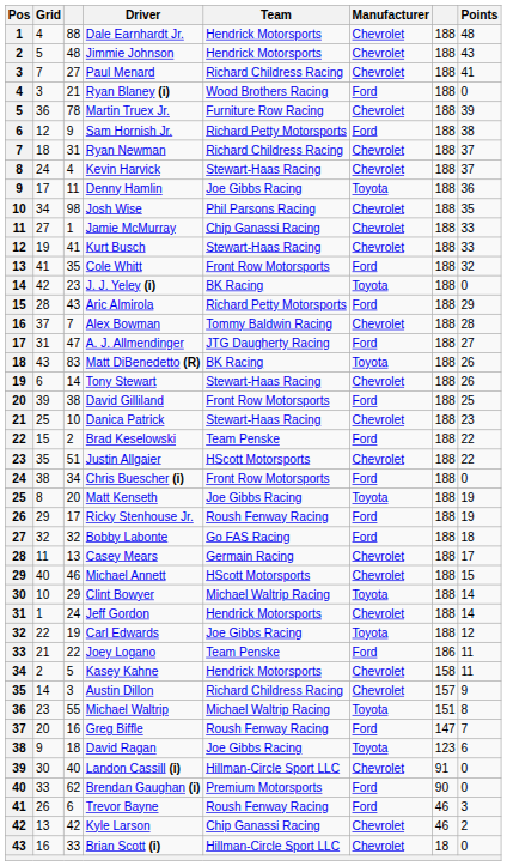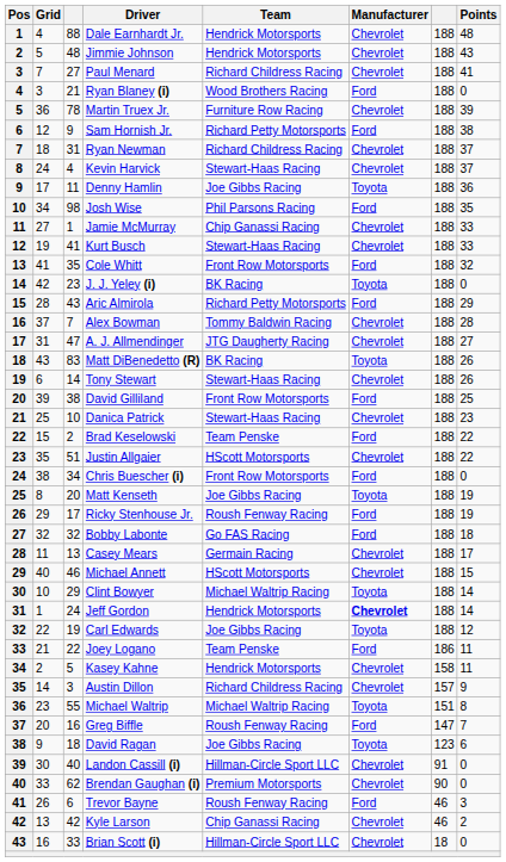 <table class="wikitable" style="font-size:95%">
 <tr>
 <th>Pos</th>
 <th>Grid</th>
 <th></th>
 <th>Driver</th>
 <th>Team</th>
 <th>Manufacturer</th>
 <th></th>
 <th>Points</th>
 </tr>
 <tr>
 <th>1</th>
 <td>4</td>
 <td>88</td>
 <td><a href='#'>Dale Earnhardt Jr.</a></td>
 <td><a href='#'>Hendrick Motorsports</a></td>
 <td><a href='#'>Chevrolet</a></td>
 <td>188</td>
 <td>48</td>
 </tr>
 <tr>
 <th>2</th>
 <td>5</td>
 <td>48</td>
 <td><a href='#'>Jimmie Johnson</a></td>
 <td><a href='#'>Hendrick Motorsports</a></td>
 <td><a href='#'>Chevrolet</a></td>
 <td>188</td>
 <td>43</td>
 </tr>
 <tr>
 <th>3</th>
 <td>7</td>
 <td>27</td>
 <td><a href='#'>Paul Menard</a></td>
 <td><a href='#'>Richard Childress Racing</a></td>
 <td><a href='#'>Chevrolet</a></td>
 <td>188</td>
 <td>41</td>
 </tr>
 <tr>
 <th>4</th>
 <td>3</td>
 <td>21</td>
 <td><a href='#'>Ryan Blaney</a> <strong>(i)</strong></td>
 <td><a href='#'>Wood Brothers Racing</a></td>
 <td><a href='#'>Ford</a></td>
 <td>188</td>
 <td>0</td>
 </tr>
 <tr>
 <th>5</th>
 <td>36</td>
 <td>78</td>
 <td><a href='#'>Martin Truex Jr.</a></td>
 <td><a href='#'>Furniture Row Racing</a></td>
 <td><a href='#'>Chevrolet</a></td>
 <td>188</td>
 <td>39</td>
 </tr>
 <tr>
 <th>6</th>
 <td>12</td>
 <td>9</td>
 <td><a href='#'>Sam Hornish Jr.</a></td>
 <td><a href='#'>Richard Petty Motorsports</a></td>
 <td><a href='#'>Ford</a></td>
 <td>188</td>
 <td>38</td>
 </tr>
 <tr>
 <th>7</th>
 <td>18</td>
 <td>31</td>
 <td><a href='#'>Ryan Newman</a></td>
 <td><a href='#'>Richard Childress Racing</a></td>
 <td><a href='#'>Chevrolet</a></td>
 <td>188</td>
 <td>37</td>
 </tr>
 <tr>
 <th>8</th>
 <td>24</td>
 <td>4</td>
 <td><a href='#'>Kevin Harvick</a></td>
 <td><a href='#'>Stewart-Haas Racing</a></td>
 <td><a href='#'>Chevrolet</a></td>
 <td>188</td>
 <td>37</td>
 </tr>
 <tr>
 <th>9</th>
 <td>17</td>
 <td>11</td>
 <td><a href='#'>Denny Hamlin</a></td>
 <td><a href='#'>Joe Gibbs Racing</a></td>
 <td><a href='#'>Toyota</a></td>
 <td>188</td>
 <td>36</td>
 </tr>
 <tr>
 <th>10</th>
 <td>34</td>
 <td>98</td>
 <td><a href='#'>Josh Wise</a></td>
 <td><a href='#'>Phil Parsons Racing</a></td>
-<td><a href='#'>Chevrolet</a></td>
+<td><a href='#'>Ford</a></td>
 <td>188</td>
 <td>35</td>
 </tr>
 <tr>
 <th>11</th>
 <td>27</td>
 <td>1</td>
 <td><a href='#'>Jamie McMurray</a></td>
 <td><a href='#'>Chip Ganassi Racing</a></td>
 <td><a href='#'>Chevrolet</a></td>
 <td>188</td>
 <td>33</td>
 </tr>
 <tr>
 <th>12</th>
 <td>19</td>
 <td>41</td>
 <td><a href='#'>Kurt Busch</a></td>
 <td><a href='#'>Stewart-Haas Racing</a></td>
 <td><a href='#'>Chevrolet</a></td>
 <td>188</td>
 <td>33</td>
 </tr>
 <tr>
 <th>13</th>
 <td>41</td>
 <td>35</td>
 <td><a href='#'>Cole Whitt</a></td>
 <td><a href='#'>Front Row Motorsports</a></td>
 <td><a href='#'>Ford</a></td>
 <td>188</td>
 <td>32</td>
 </tr>
 <tr>
 <th>14</th>
 <td>42</td>
 <td>23</td>
 <td><a href='#'>J. J. Yeley</a> <strong>(i)</strong></td>
 <td><a href='#'>BK Racing</a></td>
 <td><a href='#'>Toyota</a></td>
 <td>188</td>
 <td>0</td>
 </tr>
 <tr>
 <th>15</th>
 <td>28</td>
 <td>43</td>
 <td><a href='#'>Aric Almirola</a></td>
 <td><a href='#'>Richard Petty Motorsports</a></td>
 <td><a href='#'>Ford</a></td>
 <td>188</td>
 <td>29</td>
 </tr>
 <tr>
 <th>16</th>
 <td>37</td>
 <td>7</td>
 <td><a href='#'>Alex Bowman</a></td>
 <td><a href='#'>Tommy Baldwin Racing</a></td>
 <td><a href='#'>Chevrolet</a></td>
 <td>188</td>
 <td>28</td>
 </tr>
 <tr>
 <th>17</th>
 <td>31</td>
 <td>47</td>
 <td><a href='#'>A. J. Allmendinger</a></td>
 <td><a href='#'>JTG Daugherty Racing</a></td>
-<td><a href='#'>Ford</a></td>
+<td><a href='#'>Chevrolet</a></td>
 <td>188</td>
 <td>27</td>
 </tr>
 <tr>
 <th>18</th>
 <td>43</td>
 <td>83</td>
 <td><a href='#'>Matt DiBenedetto</a> <strong>(R)</strong></td>
 <td><a href='#'>BK Racing</a></td>
 <td><a href='#'>Toyota</a></td>
 <td>188</td>
 <td>26</td>
 </tr>
 <tr>
 <th>19</th>
 <td>6</td>
 <td>14</td>
 <td><a href='#'>Tony Stewart</a></td>
 <td><a href='#'>Stewart-Haas Racing</a></td>
 <td><a href='#'>Chevrolet</a></td>
 <td>188</td>
 <td>26</td>
 </tr>
 <tr>
 <th>20</th>
 <td>39</td>
 <td>38</td>
 <td><a href='#'>David Gilliland</a></td>
 <td><a href='#'>Front Row Motorsports</a></td>
 <td><a href='#'>Ford</a></td>
 <td>188</td>
 <td>25</td>
 </tr>
 <tr>
 <th>21</th>
 <td>25</td>
 <td>10</td>
 <td><a href='#'>Danica Patrick</a></td>
 <td><a href='#'>Stewart-Haas Racing</a></td>
 <td><a href='#'>Chevrolet</a></td>
 <td>188</td>
 <td>23</td>
 </tr>
 <tr>
 <th>22</th>
 <td>15</td>
 <td>2</td>
 <td><a href='#'>Brad Keselowski</a></td>
 <td><a href='#'>Team Penske</a></td>
 <td><a href='#'>Ford</a></td>
 <td>188</td>
 <td>22</td>
 </tr>
 <tr>
 <th>23</th>
 <td>35</td>
 <td>51</td>
 <td><a href='#'>Justin Allgaier</a></td>
 <td><a href='#'>HScott Motorsports</a></td>
 <td><a href='#'>Chevrolet</a></td>
 <td>188</td>
 <td>22</td>
 </tr>
 <tr>
 <th>24</th>
 <td>38</td>
 <td>34</td>
 <td><a href='#'>Chris Buescher</a> <strong>(i)</strong></td>
 <td><a href='#'>Front Row Motorsports</a></td>
 <td><a href='#'>Ford</a></td>
 <td>188</td>
 <td>0</td>
 </tr>
 <tr>
 <th>25</th>
 <td>8</td>
 <td>20</td>
 <td><a href='#'>Matt Kenseth</a></td>
 <td><a href='#'>Joe Gibbs Racing</a></td>
 <td><a href='#'>Toyota</a></td>
 <td>188</td>
 <td>19</td>
 </tr>
 <tr>
 <th>26</th>
 <td>29</td>
 <td>17</td>
 <td><a href='#'>Ricky Stenhouse Jr.</a></td>
 <td><a href='#'>Roush Fenway Racing</a></td>
 <td><a href='#'>Ford</a></td>
 <td>188</td>
 <td>19</td>
 </tr>
 <tr>
 <th>27</th>
 <td>32</td>
 <td>32</td>
 <td><a href='#'>Bobby Labonte</a></td>
 <td><a href='#'>Go FAS Racing</a></td>
 <td><a href='#'>Ford</a></td>
 <td>188</td>
 <td>18</td>
 </tr>
 <tr>
 <th>28</th>
 <td>11</td>
 <td>13</td>
 <td><a href='#'>Casey Mears</a></td>
 <td><a href='#'>Germain Racing</a></td>
 <td><a href='#'>Chevrolet</a></td>
 <td>188</td>
 <td>17</td>
 </tr>
 <tr>
 <th>29</th>
 <td>40</td>
 <td>46</td>
 <td><a href='#'>Michael Annett</a></td>
 <td><a href='#'>HScott Motorsports</a></td>
 <td><a href='#'>Chevrolet</a></td>
 <td>188</td>
 <td>15</td>
 </tr>
 <tr>
 <th>30</th>
 <td>10</td>
 <td>29</td>
 <td><a href='#'>Clint Bowyer</a></td>
 <td><a href='#'>Michael Waltrip Racing</a></td>
 <td><a href='#'>Toyota</a></td>
 <td>188</td>
 <td>14</td>
 </tr>
 <tr>
 <th>31</th>
 <td>1</td>
 <td>24</td>
 <td><a href='#'>Jeff Gordon</a></td>
 <td><a href='#'>Hendrick Motorsports</a></td>
-<td><a href='#'>Chevrolet</a></td>
+<td><strong><a href='#'>Chevrolet</a></strong></td>
 <td>188</td>
 <td>14</td>
 </tr>
 <tr>
 <th>32</th>
 <td>22</td>
 <td>19</td>
 <td><a href='#'>Carl Edwards</a></td>
 <td><a href='#'>Joe Gibbs Racing</a></td>
 <td><a href='#'>Toyota</a></td>
 <td>188</td>
 <td>12</td>
 </tr>
 <tr>
 <th>33</th>
 <td>21</td>
 <td>22</td>
 <td><a href='#'>Joey Logano</a></td>
 <td><a href='#'>Team Penske</a></td>
 <td><a href='#'>Ford</a></td>
 <td>186</td>
 <td>11</td>
 </tr>
 <tr>
 <th>34</th>
 <td>2</td>
 <td>5</td>
 <td><a href='#'>Kasey Kahne</a></td>
 <td><a href='#'>Hendrick Motorsports</a></td>
 <td><a href='#'>Chevrolet</a></td>
 <td>158</td>
 <td>11</td>
 </tr>
 <tr>
 <th>35</th>
 <td>14</td>
 <td>3</td>
 <td><a href='#'>Austin Dillon</a></td>
 <td><a href='#'>Richard Childress Racing</a></td>
 <td><a href='#'>Chevrolet</a></td>
 <td>157</td>
 <td>9</td>
 </tr>
 <tr>
 <th>36</th>
 <td>23</td>
 <td>55</td>
 <td><a href='#'>Michael Waltrip</a></td>
 <td><a href='#'>Michael Waltrip Racing</a></td>
 <td><a href='#'>Toyota</a></td>
 <td>151</td>
 <td>8</td>
 </tr>
 <tr>
 <th>37</th>
 <td>20</td>
 <td>16</td>
 <td><a href='#'>Greg Biffle</a></td>
 <td><a href='#'>Roush Fenway Racing</a></td>
 <td><a href='#'>Ford</a></td>
 <td>147</td>
 <td>7</td>
 </tr>
 <tr>
 <th>38</th>
 <td>9</td>
 <td>18</td>
 <td><a href='#'>David Ragan</a></td>
 <td><a href='#'>Joe Gibbs Racing</a></td>
 <td><a href='#'>Toyota</a></td>
 <td>123</td>
 <td>6</td>
 </tr>
 <tr>
 <th>39</th>
 <td>30</td>
 <td>40</td>
 <td><a href='#'>Landon Cassill</a> <strong>(i)</strong></td>
 <td><a href='#'>Hillman-Circle Sport LLC</a></td>
 <td><a href='#'>Chevrolet</a></td>
 <td>91</td>
 <td>0</td>
 </tr>
 <tr>
 <th>40</th>
 <td>33</td>
 <td>62</td>
 <td><a href='#'>Brendan Gaughan</a> <strong>(i)</strong></td>
 <td><a href='#'>Premium Motorsports</a></td>
-<td><a href='#'>Ford</a></td>
+<td><a href='#'>Chevrolet</a></td>
 <td>90</td>
 <td>0</td>
 </tr>
 <tr>
 <th>41</th>
 <td>26</td>
 <td>6</td>
 <td><a href='#'>Trevor Bayne</a></td>
 <td><a href='#'>Roush Fenway Racing</a></td>
 <td><a href='#'>Ford</a></td>
 <td>46</td>
 <td>3</td>
 </tr>
 <tr>
 <th>42</th>
 <td>13</td>
 <td>42</td>
 <td><a href='#'>Kyle Larson</a></td>
 <td><a href='#'>Chip Ganassi Racing</a></td>
 <td><a href='#'>Chevrolet</a></td>
 <td>46</td>
 <td>2</td>
 </tr>
 <tr>
 <th>43</th>
 <td>16</td>
 <td>33</td>
 <td><a href='#'>Brian Scott</a> <strong>(i)</strong></td>
 <td><a href='#'>Hillman-Circle Sport LLC</a></td>
 <td><a href='#'>Chevrolet</a></td>
 <td>18</td>
 <td>0</td>
 </tr>
 <tr>
 <th colspan="8"></th>
 </tr>
 </table>
